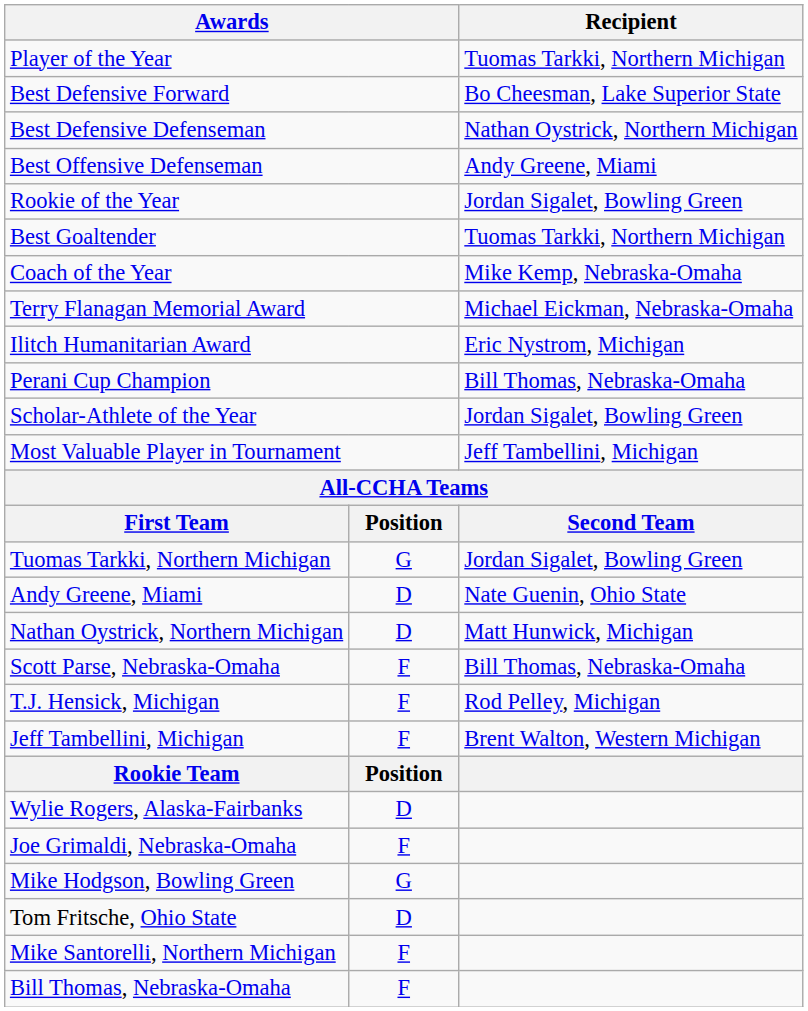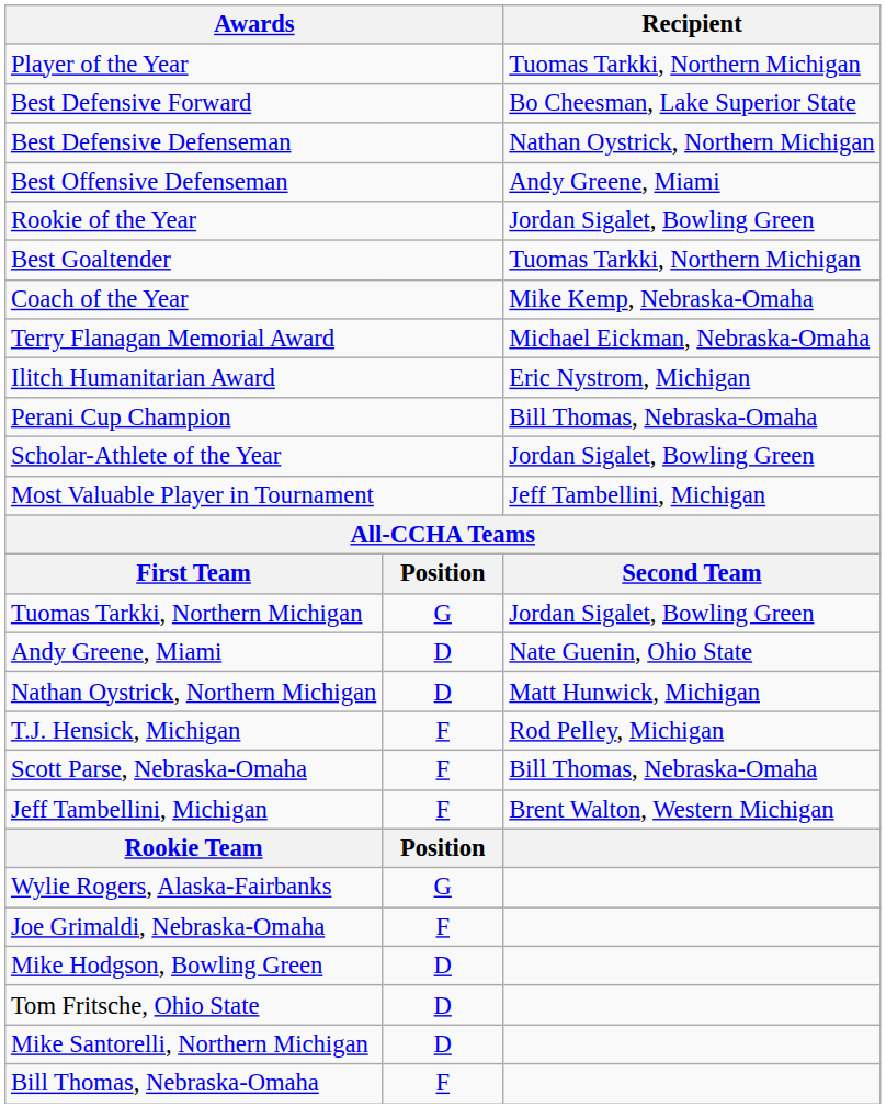 <table class="wikitable">
 <tr>
 <th colspan=2><a href='#'>Awards</a></th>
 <th>Recipient</th>
 </tr>
 <tr>
 <td colspan=2><a href='#'>Player of the Year</a></td>
 <td><a href='#'>Tuomas Tarkki</a>, <a href='#'>Northern Michigan</a></td>
 </tr>
 <tr>
 <td colspan=2><a href='#'>Best Defensive Forward</a></td>
 <td><a href='#'>Bo Cheesman</a>, <a href='#'>Lake Superior State</a></td>
 </tr>
 <tr>
 <td colspan=2><a href='#'>Best Defensive Defenseman</a></td>
 <td><a href='#'>Nathan Oystrick</a>, <a href='#'>Northern Michigan</a></td>
 </tr>
 <tr>
 <td colspan=2><a href='#'>Best Offensive Defenseman</a></td>
 <td><a href='#'>Andy Greene</a>, <a href='#'>Miami</a></td>
 </tr>
 <tr>
 <td colspan=2><a href='#'>Rookie of the Year</a></td>
 <td><a href='#'>Jordan Sigalet</a>, <a href='#'>Bowling Green</a></td>
 </tr>
 <tr>
 <td colspan=2><a href='#'>Best Goaltender</a></td>
 <td><a href='#'>Tuomas Tarkki</a>, <a href='#'>Northern Michigan</a></td>
 </tr>
 <tr>
 <td colspan=2><a href='#'>Coach of the Year</a></td>
 <td><a href='#'>Mike Kemp</a>, <a href='#'>Nebraska-Omaha</a></td>
 </tr>
 <tr>
 <td colspan=2><a href='#'>Terry Flanagan Memorial Award</a></td>
 <td><a href='#'>Michael Eickman</a>, <a href='#'>Nebraska-Omaha</a></td>
 </tr>
 <tr>
 <td colspan=2><a href='#'>Ilitch Humanitarian Award</a></td>
 <td><a href='#'>Eric Nystrom</a>, <a href='#'>Michigan</a></td>
 </tr>
 <tr>
 <td colspan=2><a href='#'>Perani Cup Champion</a></td>
 <td><a href='#'>Bill Thomas</a>, <a href='#'>Nebraska-Omaha</a></td>
 </tr>
 <tr>
 <td colspan=2><a href='#'>Scholar-Athlete of the Year</a></td>
 <td><a href='#'>Jordan Sigalet</a>, <a href='#'>Bowling Green</a></td>
 </tr>
 <tr>
 <td colspan=2><a href='#'>Most Valuable Player in Tournament</a></td>
 <td><a href='#'>Jeff Tambellini</a>, <a href='#'>Michigan</a></td>
 </tr>
 <tr>
 <th colspan=3><a href='#'>All-CCHA Teams</a></th>
 </tr>
 <tr>
 <th><a href='#'>First Team</a></th>
 <th>  Position  </th>
 <th><a href='#'>Second Team</a></th>
 </tr>
 <tr>
 <td><a href='#'>Tuomas Tarkki</a>, <a href='#'>Northern Michigan</a></td>
 <td align=center><a href='#'>G</a></td>
 <td><a href='#'>Jordan Sigalet</a>, <a href='#'>Bowling Green</a></td>
 </tr>
 <tr>
 <td><a href='#'>Andy Greene</a>, <a href='#'>Miami</a></td>
 <td align=center><a href='#'>D</a></td>
 <td><a href='#'>Nate Guenin</a>, <a href='#'>Ohio State</a></td>
 </tr>
 <tr>
 <td><a href='#'>Nathan Oystrick</a>, <a href='#'>Northern Michigan</a></td>
 <td align=center><a href='#'>D</a></td>
 <td><a href='#'>Matt Hunwick</a>, <a href='#'>Michigan</a></td>
 </tr>
 <tr>
+<td><a href='#'>T.J. Hensick</a>, <a href='#'>Michigan</a></td>
+<td align=center><a href='#'>F</a></td>
+<td><a href='#'>Rod Pelley</a>, <a href='#'>Michigan</a></td>
+</tr>
+<tr>
 <td><a href='#'>Scott Parse</a>, <a href='#'>Nebraska-Omaha</a></td>
 <td align=center><a href='#'>F</a></td>
 <td><a href='#'>Bill Thomas</a>, <a href='#'>Nebraska-Omaha</a></td>
-</tr>
-<tr>
-<td><a href='#'>T.J. Hensick</a>, <a href='#'>Michigan</a></td>
-<td align=center><a href='#'>F</a></td>
-<td><a href='#'>Rod Pelley</a>, <a href='#'>Michigan</a></td>
 </tr>
 <tr>
 <td><a href='#'>Jeff Tambellini</a>, <a href='#'>Michigan</a></td>
 <td align=center><a href='#'>F</a></td>
 <td><a href='#'>Brent Walton</a>, <a href='#'>Western Michigan</a></td>
 </tr>
 <tr>
 <th><a href='#'>Rookie Team</a></th>
 <th>  Position  </th>
 <th></th>
 </tr>
 <tr>
 <td><a href='#'>Wylie Rogers</a>, <a href='#'>Alaska-Fairbanks</a></td>
-<td align=center><a href='#'>D</a></td>
+<td align=center><a href='#'>G</a></td>
 <td></td>
 </tr>
 <tr>
 <td><a href='#'>Joe Grimaldi</a>, <a href='#'>Nebraska-Omaha</a></td>
 <td align=center><a href='#'>F</a></td>
 <td></td>
 </tr>
 <tr>
 <td><a href='#'>Mike Hodgson</a>, <a href='#'>Bowling Green</a></td>
-<td align=center><a href='#'>G</a></td>
+<td align=center><a href='#'>D</a></td>
 <td></td>
 </tr>
 <tr>
 <td>Tom Fritsche, <a href='#'>Ohio State</a></td>
 <td align=center><a href='#'>D</a></td>
 <td></td>
 </tr>
 <tr>
 <td><a href='#'>Mike Santorelli</a>, <a href='#'>Northern Michigan</a></td>
-<td align=center><a href='#'>F</a></td>
+<td align=center><a href='#'>D</a></td>
 <td></td>
 </tr>
 <tr>
 <td><a href='#'>Bill Thomas</a>, <a href='#'>Nebraska-Omaha</a></td>
 <td align=center><a href='#'>F</a></td>
 <td></td>
 </tr>
 </table>
